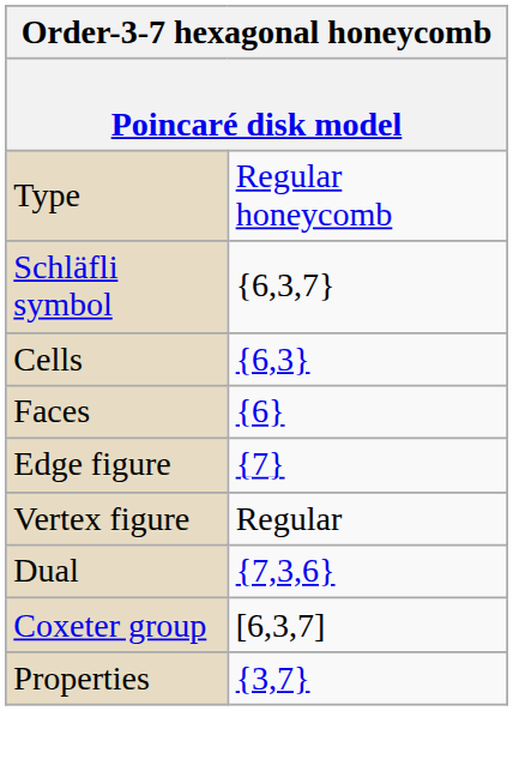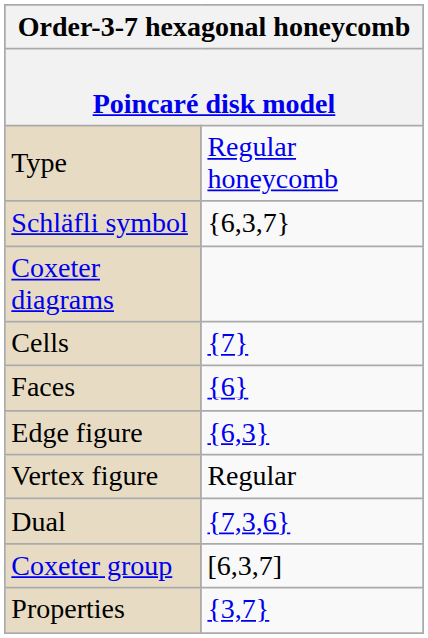 <table class="wikitable" align="right" style="margin-left:10px" width=240>
 <tr>
 <th bgcolor=#e7dcc3 colspan=2>Order-3-7 hexagonal honeycomb</th>
 </tr>
 <tr>
 <th colspan=2><br><a href='#'>Poincaré disk model</a></th>
 </tr>
 <tr>
 <td bgcolor=#e7dcc3>Type</td>
 <td><a href='#'>Regular honeycomb</a></td>
 </tr>
 <tr>
 <td bgcolor=#e7dcc3><a href='#'>Schläfli symbol</a></td>
 <td>{6,3,7}</td>
 </tr>
 <tr>
+<td bgcolor=#e7dcc3><a href='#'>Coxeter diagrams</a></td>
+<td></td>
+</tr>
+<tr>
 <td bgcolor=#e7dcc3>Cells</td>
-<td><a href='#'>{6,3}</a> </td>
+<td><a href='#'>{7}</a></td>
 </tr>
 <tr>
 <td bgcolor=#e7dcc3>Faces</td>
 <td><a href='#'>{6}</a></td>
 </tr>
 <tr>
 <td bgcolor=#e7dcc3>Edge figure</td>
-<td><a href='#'>{7}</a></td>
+<td><a href='#'>{6,3}</a> </td>
 </tr>
 <tr>
 <td bgcolor=#e7dcc3>Vertex figure</td>
 <td>Regular</td>
 </tr>
 <tr>
 <td bgcolor=#e7dcc3>Dual</td>
 <td><a href='#'>{7,3,6}</a></td>
 </tr>
 <tr>
 <td bgcolor=#e7dcc3><a href='#'>Coxeter group</a></td>
 <td>[6,3,7]</td>
 </tr>
 <tr>
 <td bgcolor=#e7dcc3>Properties</td>
 <td><a href='#'>{3,7}</a></td>
 </tr>
 </table>
